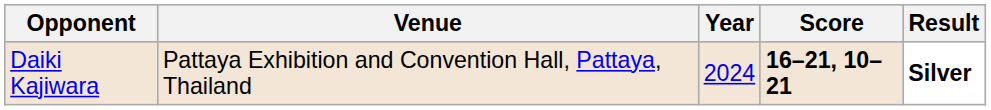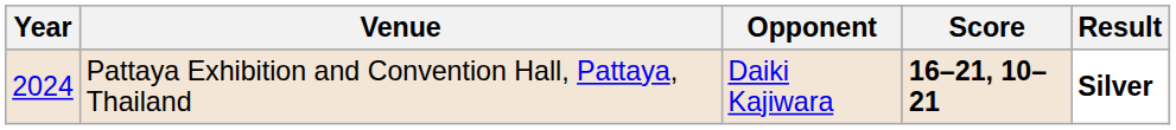 <table class="sortable wikitable" style="font-size: 90%;">
 <tr>
+<th>Year</th>
+<th>Venue</th>
 <th>Opponent</th>
-<th>Venue</th>
-<th>Year</th>
 <th>Score</th>
 <th>Result</th>
 </tr>
 <tr style="background:#F3E6D7">
+<td align="center"><a href='#'>2024</a></td>
+<td align="left">Pattaya Exhibition and Convention Hall, <a href='#'>Pattaya</a>, Thailand</td>
 <td align="left"> <a href='#'>Daiki Kajiwara</a></td>
-<td align="left">Pattaya Exhibition and Convention Hall, <a href='#'>Pattaya</a>, Thailand</td>
-<td align="center"><a href='#'>2024</a></td>
 <td align="left"><strong>16–21, 10–21</strong></td>
 <td style="text-align:left; background:white"> <strong>Silver</strong></td>
 </tr>
 </table>
